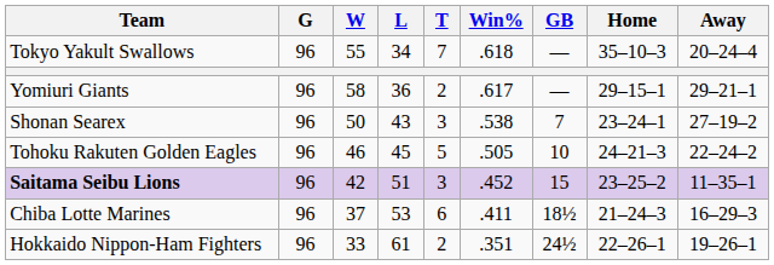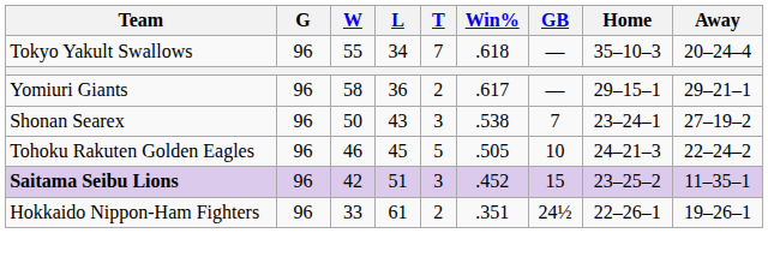 <table class="wikitable" width="50%" style="text-align:center;">
 <tr>
 <th width="30%">Team</th>
 <th width="6%">G</th>
 <th width="5%"><a href='#'>W</a></th>
 <th width="5%"><a href='#'>L</a></th>
 <th width="4%"><a href='#'>T</a></th>
 <th width="6%"><a href='#'>Win%</a></th>
 <th width="6%"><a href='#'>GB</a></th>
 <th width="10%">Home</th>
 <th width="10%">Away</th>
 </tr>
 <tr>
 <td style="text-align:left;">Tokyo Yakult Swallows</td>
 <td>96</td>
 <td>55</td>
 <td>34</td>
 <td>7</td>
 <td>.618</td>
 <td>—</td>
 <td>35–10–3</td>
 <td>20–24–4</td>
 </tr>
 <tr>
 <th colspan="9"></th>
 </tr>
 <tr>
 <td style="text-align:left;">Yomiuri Giants</td>
 <td>96</td>
 <td>58</td>
 <td>36</td>
 <td>2</td>
 <td>.617</td>
 <td>—</td>
 <td>29–15–1</td>
 <td>29–21–1</td>
 </tr>
 <tr>
 <td style="text-align:left;">Shonan Searex</td>
 <td>96</td>
 <td>50</td>
 <td>43</td>
 <td>3</td>
 <td>.538</td>
 <td>7</td>
 <td>23–24–1</td>
 <td>27–19–2</td>
 </tr>
 <tr>
 <td style="text-align:left;">Tohoku Rakuten Golden Eagles</td>
 <td>96</td>
 <td>46</td>
 <td>45</td>
 <td>5</td>
 <td>.505</td>
 <td>10</td>
 <td>24–21–3</td>
 <td>22–24–2</td>
 </tr>
 <tr style="background: #dbcaec">
 <td style="text-align:left;"><strong>Saitama Seibu Lions</strong></td>
 <td>96</td>
 <td>42</td>
 <td>51</td>
 <td>3</td>
 <td>.452</td>
 <td>15</td>
 <td>23–25–2</td>
 <td>11–35–1</td>
 </tr>
 <tr>
-<td style="text-align:left;">Chiba Lotte Marines</td>
-<td>96</td>
-<td>37</td>
-<td>53</td>
-<td>6</td>
-<td>.411</td>
-<td>18½</td>
-<td>21–24–3</td>
-<td>16–29–3</td>
-</tr>
-<tr>
 <td style="text-align:left;">Hokkaido Nippon-Ham Fighters</td>
 <td>96</td>
 <td>33</td>
 <td>61</td>
 <td>2</td>
 <td>.351</td>
 <td>24½</td>
 <td>22–26–1</td>
 <td>19–26–1</td>
 </tr>
 </table>
